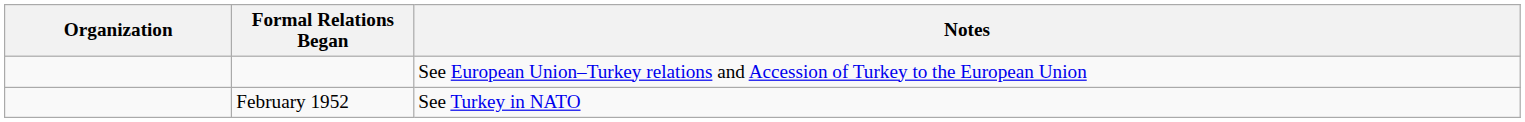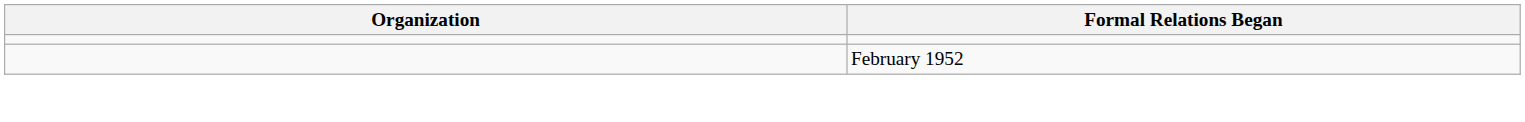 <table class="wikitable sortable" border="1" style="width:100%; margin:auto;">
 <tr>
 <th width="15%">Organization</th>
 <th width="12%">Formal Relations Began</th>
-<th>Notes</th>
 </tr>
 <tr -valign="top">
 <td></td>
 <td></td>
-<td>See <a href='#'>European Union–Turkey relations</a> and <a href='#'>Accession of Turkey to the European Union</a><br></td>
 </tr>
 <tr -valign="top">
 <td></td>
 <td>February 1952</td>
-<td>See <a href='#'>Turkey in NATO</a></td>
 </tr>
 </table>
